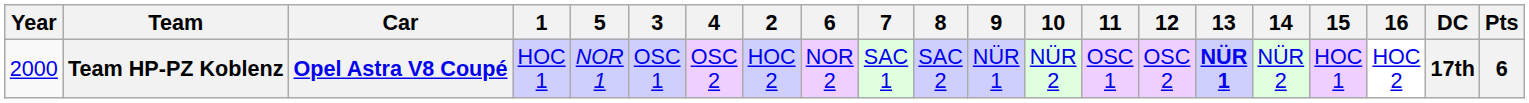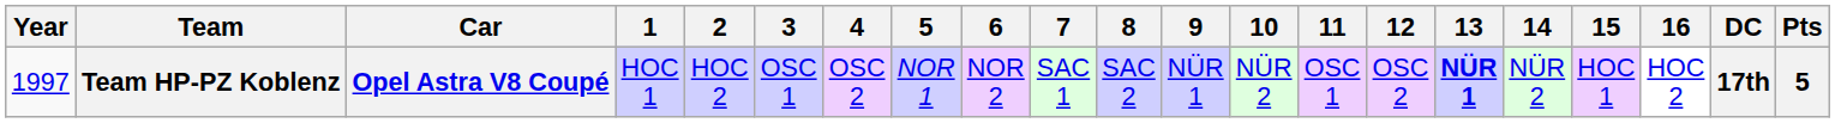 <table class="wikitable" border="1" style="text-align:center; font-size:90%;">
 <tr>
 <th>Year</th>
 <th>Team</th>
 <th>Car</th>
 <th>1</th>
-<th>5</th>
+<th>2</th>
 <th>3</th>
 <th>4</th>
-<th>2</th>
+<th>5</th>
 <th>6</th>
 <th>7</th>
 <th>8</th>
 <th>9</th>
 <th>10</th>
 <th>11</th>
 <th>12</th>
 <th>13</th>
 <th>14</th>
 <th>15</th>
 <th>16</th>
 <th>DC</th>
 <th>Pts</th>
 </tr>
 <tr>
-<td><a href='#'>2000</a></td>
+<td><a href='#'>1997</a></td>
 <th>Team HP-PZ Koblenz</th>
 <th><a href='#'>Opel Astra V8 Coupé</a></th>
 <td style="background:#CFCFFF;"><a href='#'>HOC<br>1</a><br></td>
-<td style="background:#CFCFFF;"><em><a href='#'>NOR<br>1</a></em><br></td>
+<td style="background:#CFCFFF;"><a href='#'>HOC<br>2</a><br></td>
 <td style="background:#CFCFFF;"><a href='#'>OSC<br>1</a><br></td>
 <td style="background:#EFCFFF;"><a href='#'>OSC<br>2</a><br></td>
-<td style="background:#CFCFFF;"><a href='#'>HOC<br>2</a><br></td>
+<td style="background:#CFCFFF;"><em><a href='#'>NOR<br>1</a></em><br></td>
 <td style="background:#EFCFFF;"><a href='#'>NOR<br>2</a><br></td>
 <td style="background:#DFFFDF;"><a href='#'>SAC<br>1</a><br></td>
 <td style="background:#CFCFFF;"><a href='#'>SAC<br>2</a><br></td>
 <td style="background:#CFCFFF;"><a href='#'>NÜR<br>1</a><br></td>
 <td style="background:#DFFFDF;"><a href='#'>NÜR<br>2</a><br></td>
 <td style="background:#EFCFFF;"><a href='#'>OSC<br>1</a><br></td>
 <td style="background:#EFCFFF;"><a href='#'>OSC<br>2</a><br></td>
 <td style="background:#CFCFFF;"><strong><a href='#'>NÜR<br>1</a><br></strong></td>
 <td style="background:#DFFFDF;"><a href='#'>NÜR<br>2</a><br></td>
 <td style="background:#EFCFFF;"><a href='#'>HOC<br>1</a><br></td>
 <td style="background:#FFFFFF;"><a href='#'>HOC<br>2</a><br></td>
 <th>17th</th>
-<th>6</th>
+<th>5</th>
 </tr>
 </table>
